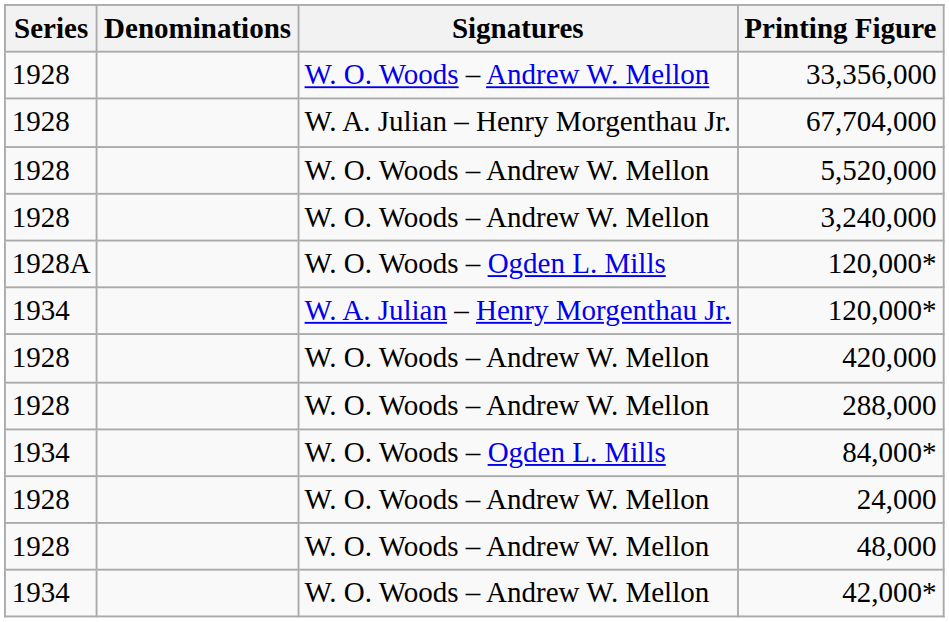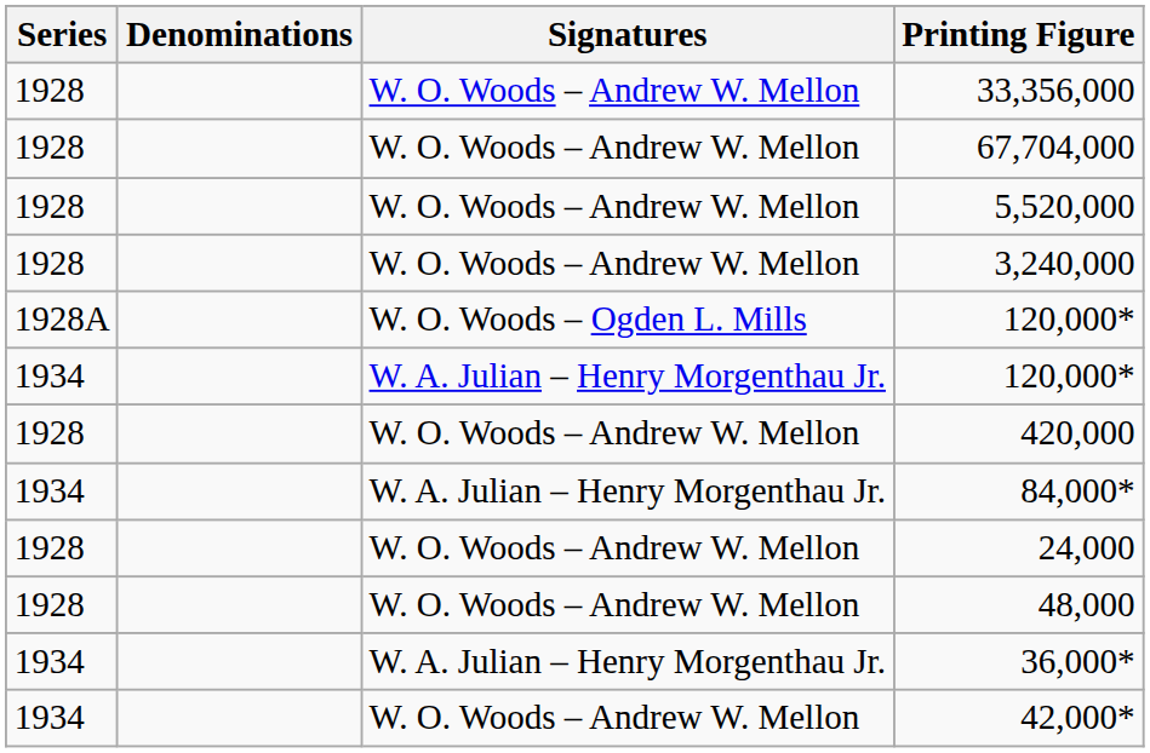 <table class="wikitable" style="font-size:97%;">
 <tr>
 <th>Series</th>
 <th>Denominations</th>
 <th>Signatures</th>
 <th>Printing Figure</th>
 </tr>
 <tr>
 <td>1928</td>
 <td></td>
 <td><a href='#'>W. O. Woods</a> – <a href='#'>Andrew W. Mellon</a></td>
 <td align="right">33,356,000</td>
 </tr>
 <tr>
 <td>1928</td>
 <td></td>
-<td>W. A. Julian – Henry Morgenthau Jr.</td>
+<td>W. O. Woods – Andrew W. Mellon</td>
 <td align="right">67,704,000</td>
 </tr>
 <tr>
 <td>1928</td>
 <td></td>
 <td>W. O. Woods – Andrew W. Mellon</td>
 <td align="right">5,520,000</td>
 </tr>
 <tr>
 <td>1928</td>
 <td></td>
 <td>W. O. Woods – Andrew W. Mellon</td>
 <td align="right">3,240,000</td>
 </tr>
 <tr>
 <td>1928A</td>
 <td></td>
 <td>W. O. Woods – <a href='#'>Ogden L. Mills</a></td>
 <td align="right">120,000*</td>
 </tr>
 <tr>
 <td>1934</td>
 <td></td>
 <td><a href='#'>W. A. Julian</a> – <a href='#'>Henry Morgenthau Jr.</a></td>
 <td align="right">120,000*</td>
 </tr>
 <tr>
 <td>1928</td>
 <td></td>
 <td>W. O. Woods – Andrew W. Mellon</td>
 <td align="right">420,000</td>
 </tr>
 <tr>
-<td>1928</td>
-<td></td>
-<td>W. O. Woods – Andrew W. Mellon</td>
-<td align="right">288,000</td>
-</tr>
-<tr>
 <td>1934</td>
 <td></td>
-<td>W. O. Woods – <a href='#'>Ogden L. Mills</a></td>
+<td>W. A. Julian – Henry Morgenthau Jr.</td>
 <td align="right">84,000*</td>
 </tr>
 <tr>
 <td>1928</td>
 <td></td>
 <td>W. O. Woods – Andrew W. Mellon</td>
 <td align="right">24,000</td>
 </tr>
 <tr>
 <td>1928</td>
 <td></td>
 <td>W. O. Woods – Andrew W. Mellon</td>
 <td align="right">48,000</td>
 </tr>
 <tr>
 <td>1934</td>
 <td></td>
+<td>W. A. Julian – Henry Morgenthau Jr.</td>
+<td align="right">36,000*</td>
+</tr>
+<tr>
+<td>1934</td>
+<td></td>
 <td>W. O. Woods – Andrew W. Mellon</td>
 <td align="right">42,000*</td>
 </tr>
 </table>
